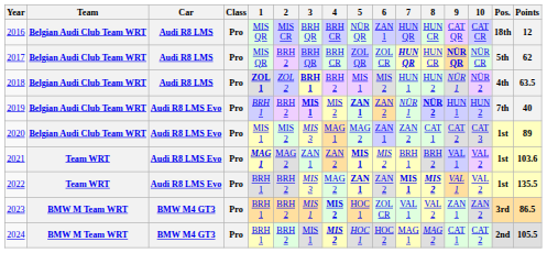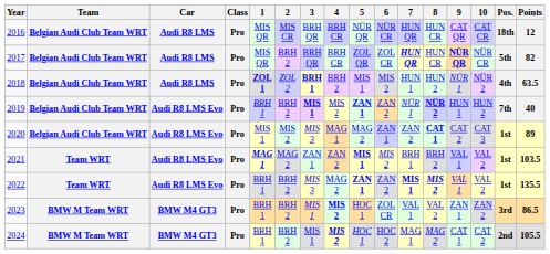 <table class="wikitable" border="1" style="text-align:center; font-size:85%;">
 <tr>
 <th>Year</th>
 <th>Team</th>
 <th>Car</th>
 <th>Class</th>
 <th>1</th>
 <th>2</th>
 <th>3</th>
 <th>4</th>
 <th>5</th>
 <th>6</th>
 <th>7</th>
 <th>8</th>
 <th>9</th>
 <th>10</th>
 <th>Pos.</th>
 <th>Points</th>
 </tr>
 <tr>
 <td><a href='#'>2016</a></td>
 <th nowrap><a href='#'>Belgian Audi Club Team WRT</a></th>
 <th nowrap><a href='#'>Audi R8 LMS</a></th>
 <th>Pro</th>
 <td style="background:#DFFFDF;"><a href='#'>MIS<br>QR</a><br></td>
 <td style="background:#CFCFFF;"><a href='#'>MIS<br>CR</a><br></td>
 <td style="background:#DFFFDF;"><a href='#'>BRH<br>QR</a><br></td>
 <td style="background:#CFCFFF;"><a href='#'>BRH<br>CR</a><br></td>
 <td style="background:#DFFFDF;"><a href='#'>NÜR<br>QR</a><br></td>
-<td style="background:#CFCFFF;"><a href='#'>ZAN<br>1</a><br></td>
+<td style="background:#CFCFFF;"><a href='#'>NÜR<br>CR</a><br></td>
 <td style="background:#CFCFFF;"><a href='#'>HUN<br>QR</a><br></td>
 <td style="background:#DFFFDF;"><a href='#'>HUN<br>CR</a><br></td>
 <td style="background:#EFCFFF;"><a href='#'>CAT<br>QR</a><br></td>
 <td style="background:#CFCFFF;"><a href='#'>CAT<br>CR</a><br></td>
 <th>18th</th>
 <th>12</th>
 </tr>
 <tr>
 <td><a href='#'>2017</a></td>
 <th nowrap><a href='#'>Belgian Audi Club Team WRT</a></th>
 <th nowrap><a href='#'>Audi R8 LMS</a></th>
 <th>Pro</th>
 <td style="background:#DFFFDF;"><a href='#'>MIS<br>QR</a><br></td>
 <td style="background:#EFCFFF;"><a href='#'>BRH<br>2</a><br></td>
 <td style="background:#CFCFFF;"><a href='#'>BRH<br>QR</a><br></td>
 <td style="background:#DFFFDF;"><a href='#'>BRH<br>CR</a><br></td>
 <td style="background:#CFCFFF;"><a href='#'>ZOL<br>QR</a><br></td>
 <td style="background:#DFFFDF;"><a href='#'>ZOL<br>CR</a><br></td>
 <td style="background:#FFFFBF;"><strong><em><a href='#'>HUN<br>QR</a></em></strong><br></td>
 <td style="background:#FFFFBF;"><a href='#'>HUN<br>CR</a><br></td>
 <td style="background:#FFDF9F;"><strong><a href='#'>NÜR<br>QR</a></strong><br></td>
 <td style="background:#DFFFDF;"><a href='#'>NÜR<br>CR</a><br></td>
 <th>5th</th>
-<th>62</th>
+<th>82</th>
 </tr>
 <tr>
 <td><a href='#'>2018</a></td>
 <th nowrap><a href='#'>Belgian Audi Club Team WRT</a></th>
 <th nowrap><a href='#'>Audi R8 LMS</a></th>
 <th>Pro</th>
 <td style="background:#DFDFDF;"><strong><a href='#'>ZOL<br>1</a></strong><br></td>
 <td style="background:#CFCFFF;"><em><a href='#'>ZOL<br>2</a></em><br></td>
 <td style="background:#FFFFBF;"><strong><a href='#'>BRH<br>1</a></strong><br></td>
 <td style="background:#EFCFFF;"><a href='#'>BRH<br>2</a><br></td>
 <td style="background:#EFCFFF;"><a href='#'>MIS<br>1</a><br></td>
 <td style="background:#DFDFDF;"><a href='#'>MIS<br>2</a><br></td>
 <td style="background:#DFFFDF;"><a href='#'>HUN<br>1</a><br></td>
 <td style="background:#DFFFDF;"><a href='#'>HUN<br>2</a><br></td>
 <td style="background:#DFDFDF;"><em><a href='#'>NÜR<br>1</a></em><br></td>
 <td style="background:#EFCFFF;"><a href='#'>NÜR<br>2</a><br></td>
 <th>4th</th>
 <th>63.5</th>
 </tr>
 <tr>
 <td><a href='#'>2019</a></td>
 <th nowrap><a href='#'>Belgian Audi Club Team WRT</a></th>
 <th nowrap><a href='#'>Audi R8 LMS Evo</a></th>
 <th>Pro</th>
 <td style="background:#CFCFFF;"><em><a href='#'>BRH<br>1</a></em><br></td>
 <td style="background:#EFCFFF;"><a href='#'>BRH<br>2</a><br></td>
 <td style="background:#EFCFFF;"><strong><a href='#'>MIS<br>1</a></strong><br></td>
 <td style="background:#FFFFBF;"><a href='#'>MIS<br>2</a><br></td>
 <td style="background:#DFFFDF;"><strong><a href='#'>ZAN<br>1</a></strong><br></td>
 <td style="background:#FFDF9F;"><a href='#'>ZAN<br>2</a><br></td>
 <td style="background:#DFFFDF;"><em><a href='#'>NÜR<br>1</a></em><br></td>
 <td style="background:#CFCFFF;"><strong><a href='#'>NÜR<br>2</a></strong><br></td>
 <td style="background:#CFCFFF;"><a href='#'>HUN<br>1</a><br></td>
 <td style="background:#CFCFFF;"><a href='#'>HUN<br>2</a><br></td>
 <th>7th</th>
 <th>40</th>
 </tr>
 <tr>
 <td><a href='#'>2020</a></td>
 <th nowrap><a href='#'>Belgian Audi Club Team WRT</a></th>
 <th nowrap><a href='#'>Audi R8 LMS Evo</a></th>
 <th>Pro</th>
 <td style="background:#FFFFBF;"><a href='#'>MIS<br>1</a><br></td>
 <td style="background:#DFFFDF;"><a href='#'>MIS<br>2</a><br></td>
 <td style="background:#FFFFBF;"><em><a href='#'>MIS<br>3</a></em><br></td>
 <td style="background:#FFDF9F;"><a href='#'>MAG<br>1</a><br></td>
 <td style="background:#DFFFDF;"><a href='#'>MAG<br>2</a><br></td>
 <td style="background:#CFCFFF;"><a href='#'>ZAN<br>1</a><br></td>
 <td style="background:#DFFFDF;"><a href='#'>ZAN<br>2</a><br></td>
-<td style="background:#DFFFDF;"><a href='#'>CAT<br>1</a><br></td>
+<td style="background:#DFFFDF;"><strong><a href='#'>CAT<br>1</a><br></strong></td>
 <td style="background:#DFDFDF;"><a href='#'>CAT<br>2</a><br></td>
 <td style="background:#DFDFDF;"><a href='#'>CAT<br>3</a><br></td>
 <th style="background:#FFFFBF;">1st</th>
 <th style="background:#FFFFBF;">89</th>
 </tr>
 <tr>
 <td><a href='#'>2021</a></td>
 <th nowrap><a href='#'>Team WRT</a></th>
 <th nowrap><a href='#'>Audi R8 LMS Evo</a></th>
 <th>Pro</th>
 <td style="background:#ffffbf;"><strong><em><a href='#'>MAG<br>1</a></em></strong><br></td>
 <td style="background:#dfdfdf;"><a href='#'>MAG<br>2</a><br></td>
 <td style="background:#dfffdf;"><a href='#'>ZAN<br>1</a><br></td>
 <td style="background:#ffdf9f;"><a href='#'>ZAN<br>2</a><br></td>
 <td style="background:#ffffbf;"><strong><a href='#'>MIS<br>1</a></strong><br></td>
 <td style="background:#ffffbf;"><em><a href='#'>MIS<br>2</a></em><br></td>
 <td style="background:#ffffbf;"><a href='#'>BRH<br>1</a><br></td>
 <td style="background:#dfdfdf;"><a href='#'>BRH<br>2</a><br></td>
 <td style="background:#CFCFFF;"><a href='#'>VAL<br>1</a><br></td>
 <td style="background:#EFCFFF;"><a href='#'>VAL<br>2</a><br></td>
 <th style="background:#ffffbf;">1st</th>
-<th style="background:#ffffbf;">103.6</th>
+<th style="background:#ffffbf;">103.5</th>
 </tr>
 <tr>
 <td><a href='#'>2022</a></td>
 <th nowrap><a href='#'>Team WRT</a></th>
 <th nowrap><a href='#'>Audi R8 LMS Evo</a></th>
 <th>Pro</th>
 <td style="background:#dfdfdf;"><a href='#'>BRH<br>1</a><br></td>
 <td style="background:#dfdfdf;"><a href='#'>BRH<br>2</a><br></td>
 <td style="background:#FFFFBF;"><em><a href='#'>MIS<br>3</a></em><br></td>
 <td style="background:#dfffdf;"><a href='#'>MAG<br>2</a><br></td>
 <td style="background:#ffffbf;"><strong><a href='#'>ZAN<br>1</a></strong><br></td>
 <td style="background:#dfdfdf;"><a href='#'>ZAN<br>2</a><br></td>
 <td style="background:#ffffbf;"><strong><a href='#'>MIS<br>1</a></strong><br></td>
 <td style="background:#ffffbf;"><strong><em><a href='#'>MIS<br>2</a></em></strong><br></td>
 <td style="background:#ffdf9f;"><em><a href='#'>VAL<br>1</a></em><br></td>
 <td style="background:#ffffbf;"><a href='#'>VAL<br>2</a><br></td>
 <th style="background:#ffffbf;">1st</th>
 <th style="background:#ffffbf;">135.5</th>
 </tr>
 <tr>
 <td><a href='#'>2023</a></td>
 <th nowrap><a href='#'>BMW M Team WRT</a></th>
 <th nowrap><a href='#'>BMW M4 GT3</a></th>
 <th>Pro</th>
 <td style="background:#FFDF9F;"><a href='#'>BRH<br>1</a><br></td>
 <td style="background:#FFDF9F;"><a href='#'>BRH<br>2</a><br></td>
 <td style="background:#FFDF9F;"><em><a href='#'>MIS<br>1</a></em><br></td>
 <td style="background:#DFFFDF;"><strong><a href='#'>MIS<br>2</a></strong><br></td>
 <td style="background:#FFDF9F;"><a href='#'>HOC<br>1</a><br></td>
 <td style="background:#DFFFDF;"><a href='#'>ZOL<br>CR</a><br></td>
 <td style="background:#DFFFDF;"><a href='#'>VAL<br>1</a><br></td>
 <td style="background:#FFFFBF;"><a href='#'>VAL<br>2</a><br></td>
 <td style="background:#DFFFDF;"><a href='#'>ZAN<br>1</a><br></td>
 <td style="background:#DFDFDF;"><a href='#'>ZAN<br>2</a><br></td>
 <th style="background:#FFDF9F;">3rd</th>
 <th style="background:#FFDF9F;">86.5</th>
 </tr>
 <tr>
 <td><a href='#'>2024</a></td>
 <th nowrap><a href='#'>BMW M Team WRT</a></th>
 <th nowrap><a href='#'>BMW M4 GT3</a></th>
 <th>Pro</th>
 <td style="background:#FFFFBF;"><a href='#'>BRH<br>1</a><br></td>
 <td style="background:#DFFFDF;"><a href='#'>BRH<br>2</a><br></td>
 <td style="background:#DFDFDF;"><a href='#'>MIS<br>1</a><br></td>
 <td style="background:#FFFFBF;"><strong><em><a href='#'>MIS<br>2</a></em></strong><br></td>
 <td style="background:#DFDFDF;"><em><a href='#'>HOC<br>1</a></em><br></td>
 <td style="background:#DFDFDF;"><a href='#'>HOC<br>2</a><br></td>
 <td style="background:#FFFFBF;"><a href='#'>MAG<br>1</a><br></td>
 <td style="background:#DFDFDF;"><em><a href='#'>MAG<br>2</a></em><br></td>
 <td style="background:#DFFFDF;"><a href='#'>CAT<br>1</a><br></td>
 <td style="background:#DFFFDF;"><a href='#'>CAT<br>2</a><br></td>
 <th style="background:#DFDFDF;">2nd</th>
 <th style="background:#DFDFDF;">105.5</th>
 </tr>
 </table>
